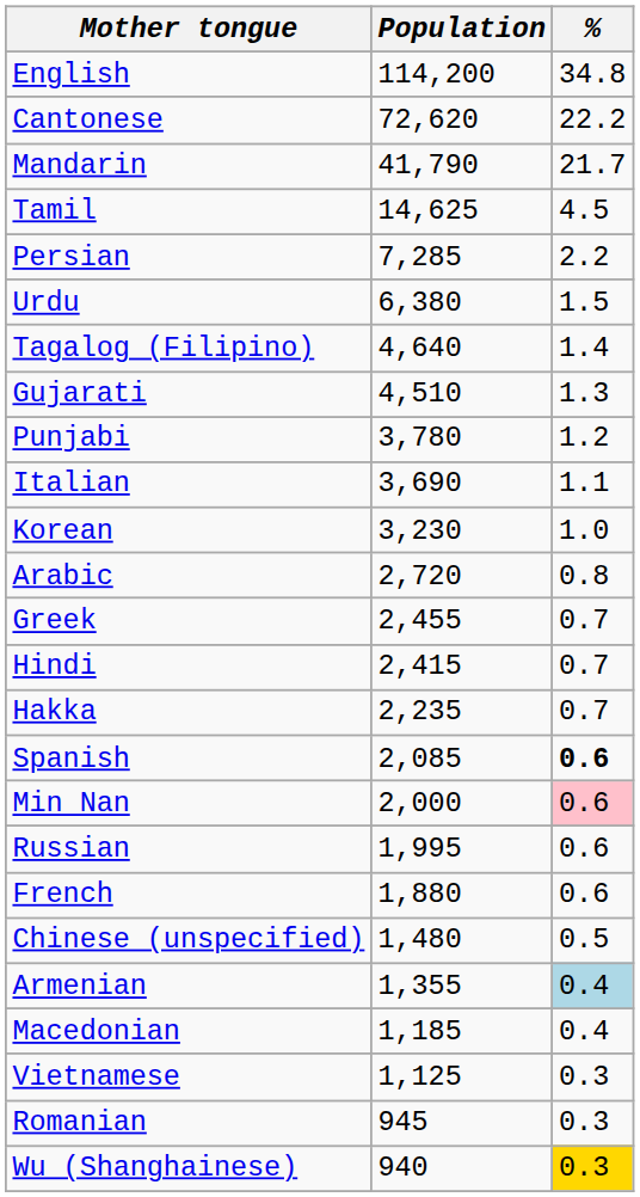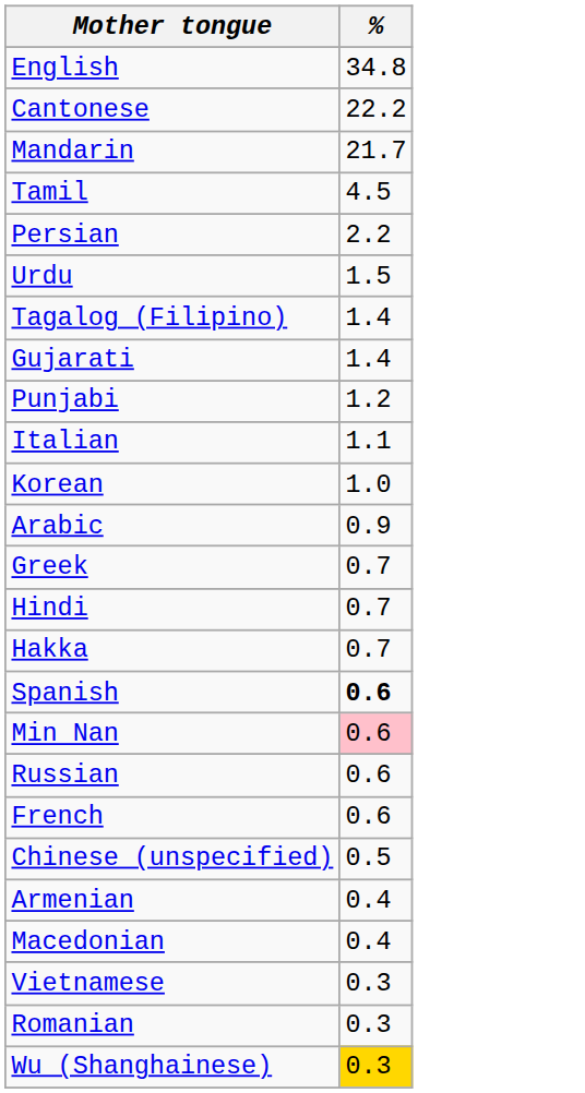 <table class="wikitable" style="float:left;">
 <tr>
 <th><em>Mother tongue</em></th>
-<th><em>Population</em></th>
 <th><em>%</em></th>
 </tr>
 <tr>
 <td><a href='#'>English</a></td>
-<td>114,200</td>
 <td>34.8</td>
 </tr>
 <tr>
 <td><a href='#'>Cantonese</a></td>
-<td>72,620</td>
 <td>22.2</td>
 </tr>
 <tr>
 <td><a href='#'>Mandarin</a></td>
-<td>41,790</td>
 <td>21.7</td>
 </tr>
 <tr>
 <td><a href='#'>Tamil</a></td>
-<td>14,625</td>
 <td>4.5</td>
 </tr>
 <tr>
 <td><a href='#'>Persian</a></td>
-<td>7,285</td>
 <td>2.2</td>
 </tr>
 <tr>
 <td><a href='#'>Urdu</a></td>
-<td>6,380</td>
 <td>1.5</td>
 </tr>
 <tr>
 <td><a href='#'>Tagalog (Filipino)</a></td>
-<td>4,640</td>
 <td>1.4</td>
 </tr>
 <tr>
 <td><a href='#'>Gujarati</a></td>
-<td>4,510</td>
-<td>1.3</td>
+<td>1.4</td>
 </tr>
 <tr>
 <td><a href='#'>Punjabi</a></td>
-<td>3,780</td>
 <td>1.2</td>
 </tr>
 <tr>
 <td><a href='#'>Italian</a></td>
-<td>3,690</td>
 <td>1.1</td>
 </tr>
 <tr>
 <td><a href='#'>Korean</a></td>
-<td>3,230</td>
 <td>1.0</td>
 </tr>
 <tr>
 <td><a href='#'>Arabic</a></td>
-<td>2,720</td>
-<td>0.8</td>
+<td>0.9</td>
 </tr>
 <tr>
 <td><a href='#'>Greek</a></td>
-<td>2,455</td>
 <td>0.7</td>
 </tr>
 <tr>
 <td><a href='#'>Hindi</a></td>
-<td>2,415</td>
 <td>0.7</td>
 </tr>
 <tr>
 <td><a href='#'>Hakka</a></td>
-<td>2,235</td>
 <td>0.7</td>
 </tr>
 <tr>
 <td><a href='#'>Spanish</a></td>
-<td>2,085</td>
 <td><strong>0.6</strong></td>
 </tr>
 <tr>
 <td><a href='#'>Min Nan</a></td>
-<td>2,000</td>
 <td style="background: pink;">0.6</td>
 </tr>
 <tr>
 <td><a href='#'>Russian</a></td>
-<td>1,995</td>
 <td>0.6</td>
 </tr>
 <tr>
 <td><a href='#'>French</a></td>
-<td>1,880</td>
 <td>0.6</td>
 </tr>
 <tr>
 <td><a href='#'>Chinese (unspecified)</a></td>
-<td>1,480</td>
 <td>0.5</td>
 </tr>
 <tr>
 <td><a href='#'>Armenian</a></td>
-<td>1,355</td>
-<td style="background: lightblue;">0.4</td>
+<td>0.4</td>
 </tr>
 <tr>
 <td><a href='#'>Macedonian</a></td>
-<td>1,185</td>
 <td>0.4</td>
 </tr>
 <tr>
 <td><a href='#'>Vietnamese</a></td>
-<td>1,125</td>
 <td>0.3</td>
 </tr>
 <tr>
 <td><a href='#'>Romanian</a></td>
-<td>945</td>
 <td>0.3</td>
 </tr>
 <tr>
 <td><a href='#'>Wu (Shanghainese)</a></td>
-<td>940</td>
 <td style="background: gold;">0.3</td>
 </tr>
 </table>
